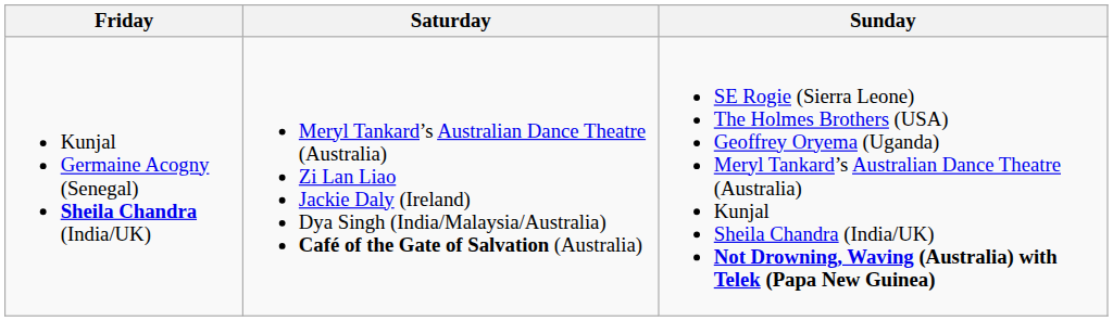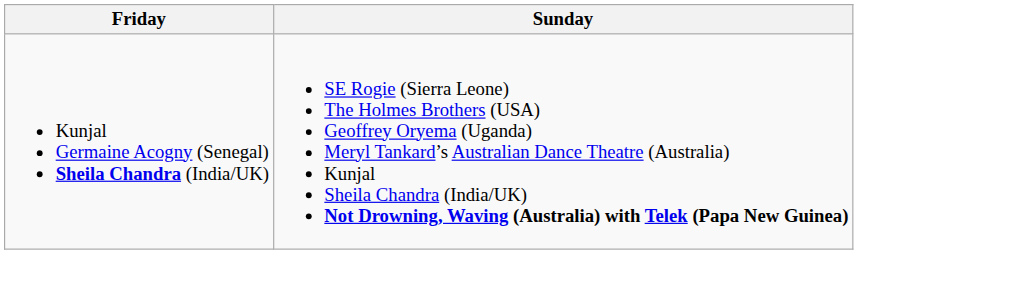 <table class="wikitable">
 <tr>
 <th>Friday</th>
-<th>Saturday</th>
 <th>Sunday</th>
 </tr>
 <tr>
 <td><br><ul><li>Kunjal</li><li><a href='#'>Germaine Acogny</a> (Senegal)</li><li><strong><a href='#'>Sheila Chandra</a></strong> (India/UK)</li></ul></td>
-<td><br><ul><li><a href='#'>Meryl Tankard</a>’s <a href='#'>Australian Dance Theatre</a> (Australia)</li><li><a href='#'>Zi Lan Liao</a></li><li><a href='#'>Jackie Daly</a> (Ireland)</li><li>Dya Singh (India/Malaysia/Australia)</li><li><strong>Café of the Gate of Salvation</strong> (Australia)</li></ul></td>
 <td><br><ul><li><a href='#'>SE Rogie</a> (Sierra Leone)</li><li><a href='#'>The Holmes Brothers</a> (USA)</li><li><a href='#'>Geoffrey Oryema</a> (Uganda)</li><li><a href='#'>Meryl Tankard</a>’s <a href='#'>Australian Dance Theatre</a> (Australia)</li><li>Kunjal</li><li><a href='#'>Sheila Chandra</a> (India/UK)</li><li><strong><a href='#'>Not Drowning, Waving</a> (Australia) with <a href='#'>Telek</a> (Papa New Guinea)</strong></li></ul></td>
 </tr>
 </table>
